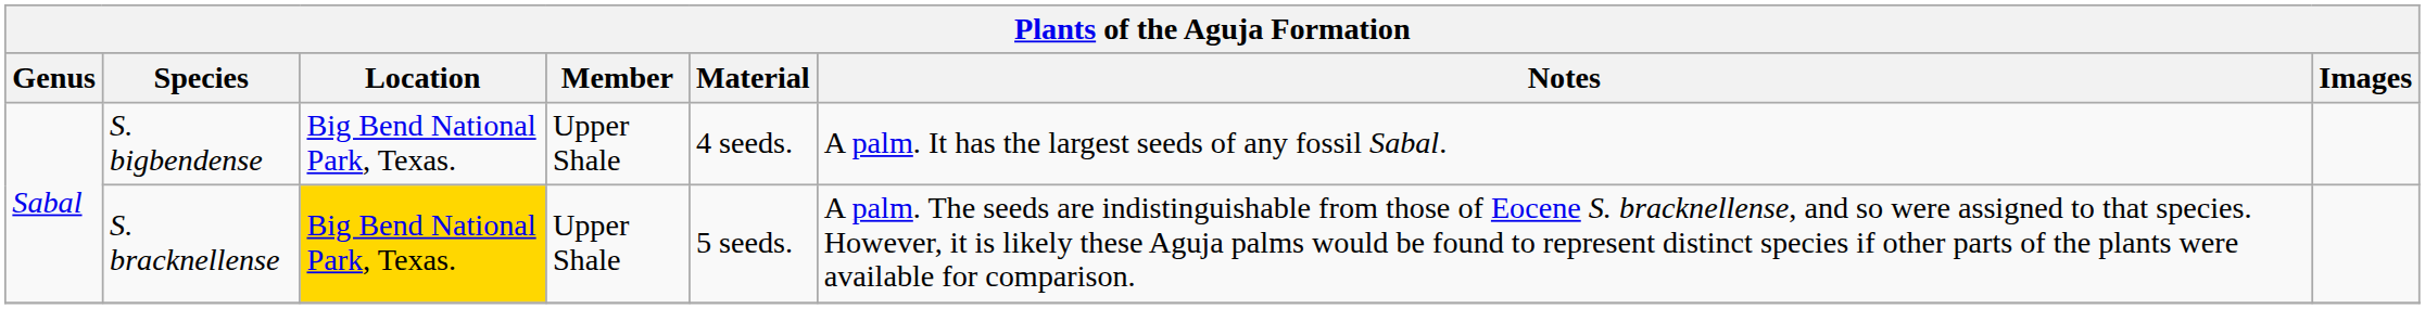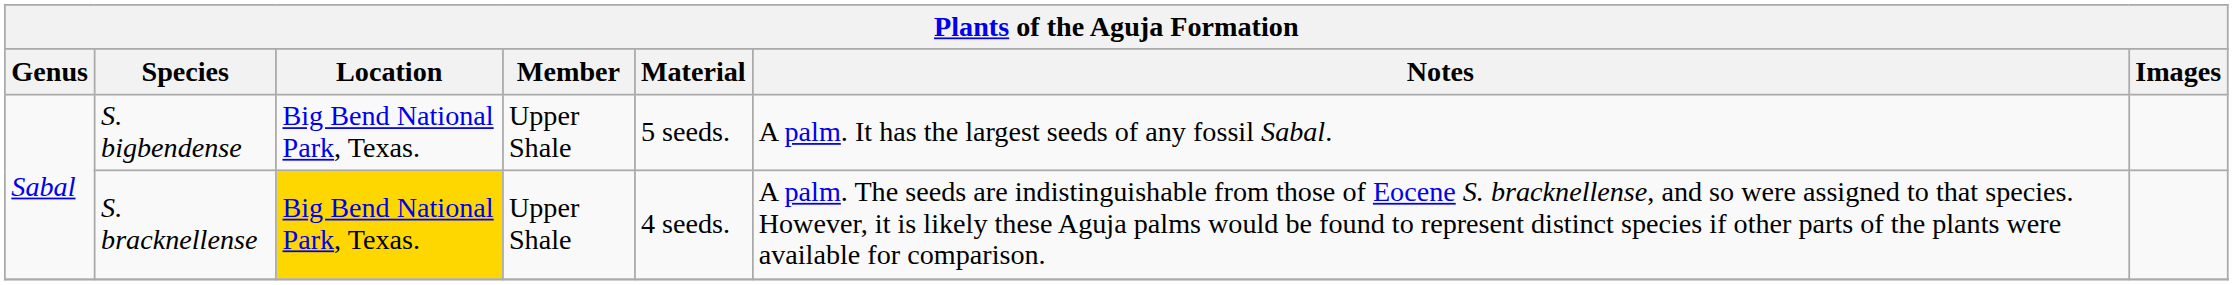 <table class="wikitable" align="center" width="100%">
 <tr>
 <th colspan="7" align="center"><strong><a href='#'>Plants</a> of the Aguja Formation</strong></th>
 </tr>
 <tr>
 <th>Genus</th>
 <th>Species</th>
 <th>Location</th>
 <th>Member</th>
 <th>Material</th>
 <th>Notes</th>
 <th>Images</th>
 </tr>
 <tr>
 <td rowspan="2"><em><a href='#'>Sabal</a></em></td>
 <td><em>S. bigbendense</em></td>
 <td><a href='#'>Big Bend National Park</a>, Texas.</td>
 <td>Upper Shale</td>
-<td>4 seeds.</td>
+<td>5 seeds.</td>
 <td>A <a href='#'>palm</a>. It has the largest seeds of any fossil <em>Sabal</em>.</td>
 <td></td>
 </tr>
 <tr>
 <td><em>S. bracknellense</em></td>
 <td style="background: gold;"><a href='#'>Big Bend National Park</a>, Texas.</td>
 <td>Upper Shale</td>
-<td>5 seeds.</td>
+<td>4 seeds.</td>
 <td>A <a href='#'>palm</a>. The seeds are indistinguishable from those of <a href='#'>Eocene</a> <em>S. bracknellense</em>, and so were assigned to that species. However, it is likely these Aguja palms would be found to represent distinct species if other parts of the plants were available for comparison.</td>
 <td></td>
 </tr>
 <tr>
 </tr>
 </table>
